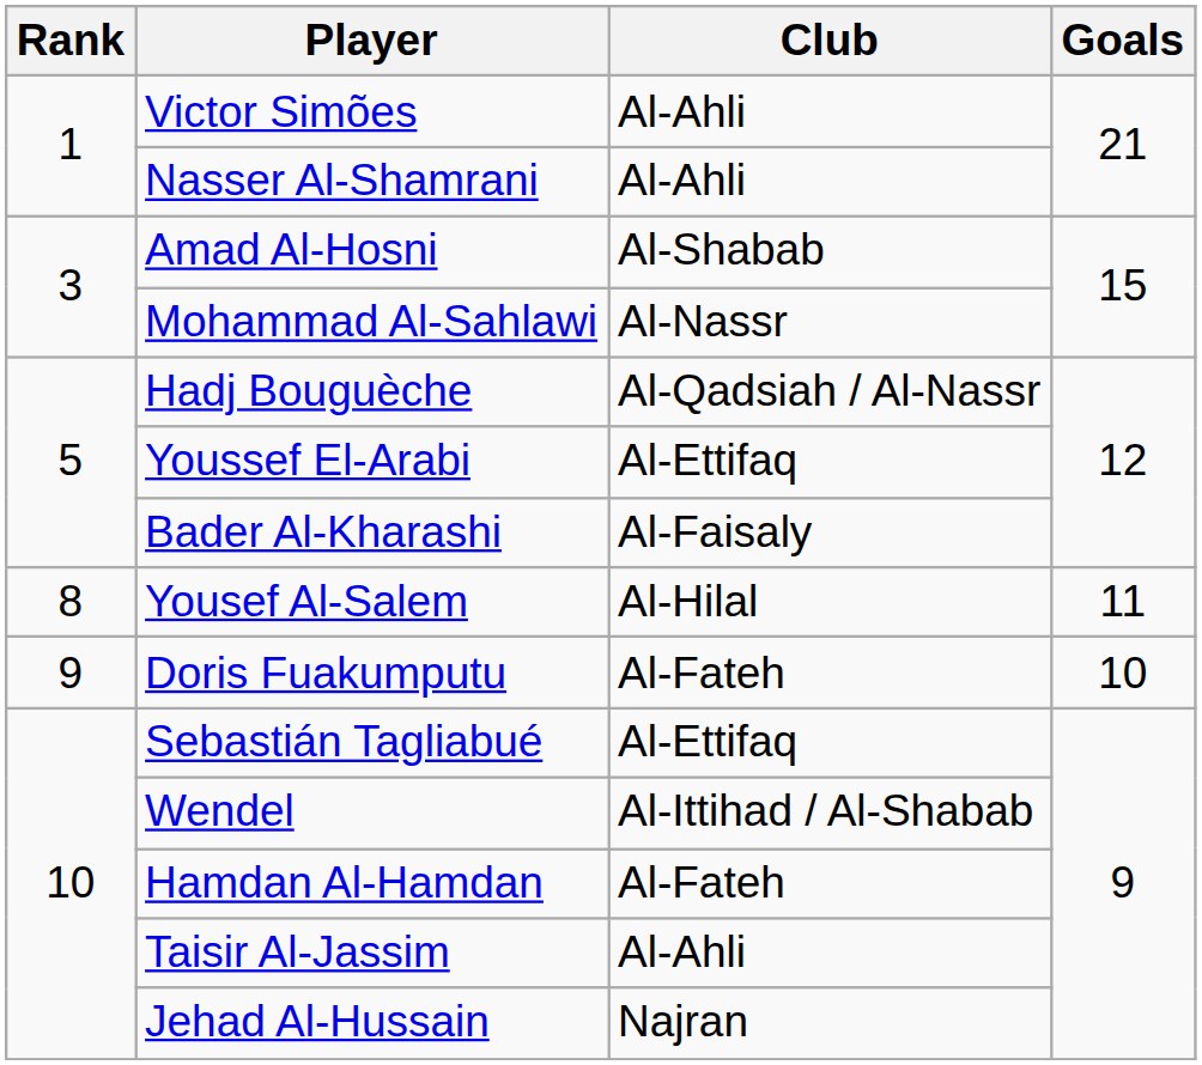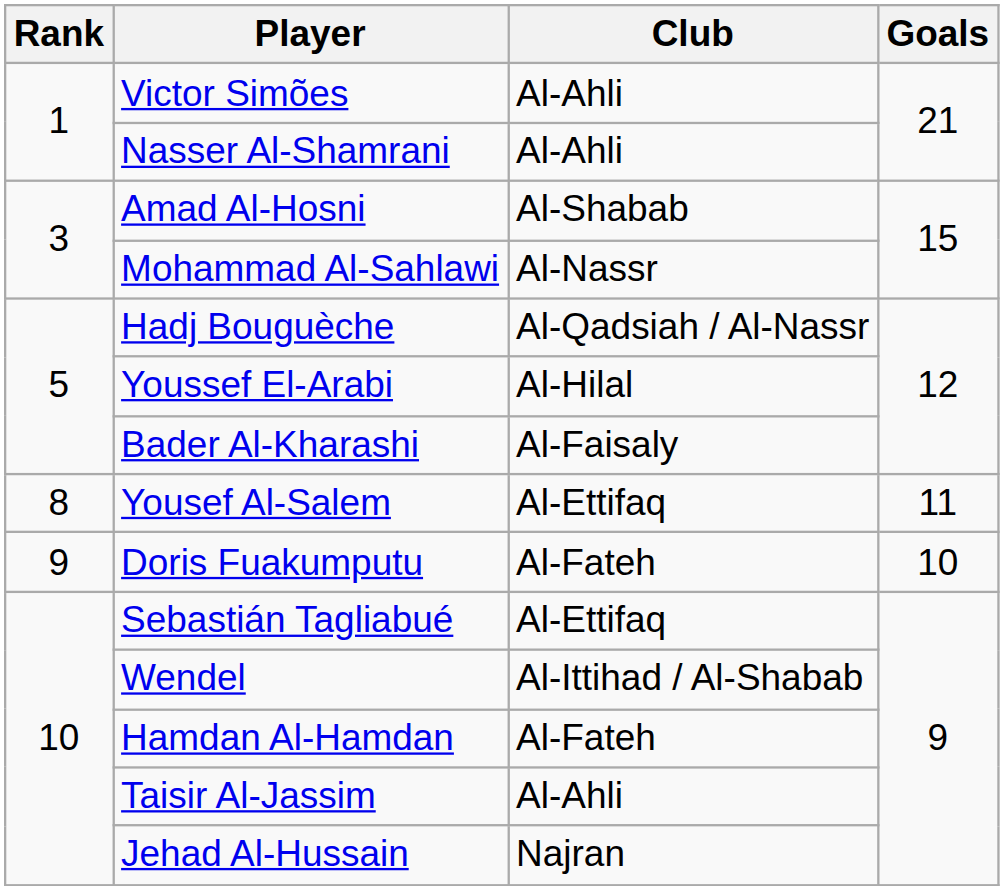 <table class="wikitable" style="text-align:center">
 <tr>
 <th>Rank</th>
 <th>Player</th>
 <th>Club</th>
 <th>Goals</th>
 </tr>
 <tr>
 <td rowspan=2>1</td>
 <td align="left"> <a href='#'>Victor Simões</a></td>
 <td align="left">Al-Ahli</td>
 <td rowspan=2>21</td>
 </tr>
 <tr>
 <td align="left"> <a href='#'>Nasser Al-Shamrani</a></td>
 <td align="left">Al-Ahli</td>
 </tr>
 <tr>
 <td rowspan=2>3</td>
 <td align="left"> <a href='#'>Amad Al-Hosni</a></td>
 <td align="left">Al-Shabab</td>
 <td rowspan=2>15</td>
 </tr>
 <tr>
 <td align="left"> <a href='#'>Mohammad Al-Sahlawi</a></td>
 <td align="left">Al-Nassr</td>
 </tr>
 <tr>
 <td rowspan=3>5</td>
 <td align="left"> <a href='#'>Hadj Bouguèche</a></td>
 <td align="left">Al-Qadsiah / Al-Nassr</td>
 <td rowspan=3>12</td>
 </tr>
 <tr>
 <td align="left"> <a href='#'>Youssef El-Arabi</a></td>
-<td align="left">Al-Ettifaq</td>
+<td align="left">Al-Hilal</td>
 </tr>
 <tr>
 <td align="left"> <a href='#'>Bader Al-Kharashi</a></td>
 <td align="left">Al-Faisaly</td>
 </tr>
 <tr>
 <td>8</td>
 <td align="left"> <a href='#'>Yousef Al-Salem</a></td>
-<td align="left">Al-Hilal</td>
+<td align="left">Al-Ettifaq</td>
 <td>11</td>
 </tr>
 <tr>
 <td>9</td>
 <td align="left"> <a href='#'>Doris Fuakumputu</a></td>
 <td align="left">Al-Fateh</td>
 <td>10</td>
 </tr>
 <tr>
 <td rowspan=5>10</td>
 <td align="left"> <a href='#'>Sebastián Tagliabué</a></td>
 <td align="left">Al-Ettifaq</td>
 <td rowspan=5>9</td>
 </tr>
 <tr>
 <td align="left"> <a href='#'>Wendel</a></td>
 <td align="left">Al-Ittihad / Al-Shabab</td>
 </tr>
 <tr>
 <td align="left"> <a href='#'>Hamdan Al-Hamdan</a></td>
 <td align="left">Al-Fateh</td>
 </tr>
 <tr>
 <td align="left"> <a href='#'>Taisir Al-Jassim</a></td>
 <td align="left">Al-Ahli</td>
 </tr>
 <tr>
 <td align="left"> <a href='#'>Jehad Al-Hussain</a></td>
 <td align="left">Najran</td>
 </tr>
 </table>
